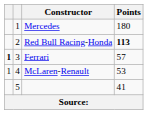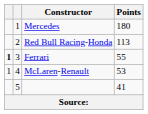 <table class="wikitable" style="font-size: 85%;">
 <tr>
 <th scope="col"></th>
 <th scope="col"></th>
 <th scope="col">Constructor</th>
 <th scope="col">Points</th>
 </tr>
 <tr>
 <td align="left"></td>
 <td align="center">1</td>
 <td> <a href='#'>Mercedes</a></td>
 <td align="left">180</td>
 </tr>
 <tr>
 <td align="left"></td>
 <td align="center">2</td>
 <td> <a href='#'>Red Bull Racing</a>-<a href='#'>Honda</a></td>
-<td align="left"><strong>113</strong></td>
+<td align="left">113</td>
 </tr>
 <tr>
 <td align="left"><strong> 1</strong></td>
 <td align="center">3</td>
 <td> <a href='#'>Ferrari</a></td>
-<td align="left">57</td>
+<td align="left">55</td>
 </tr>
 <tr>
 <td align="left"> 1</td>
 <td align="center">4</td>
 <td> <a href='#'>McLaren</a>-<a href='#'>Renault</a></td>
 <td align="left">53</td>
 </tr>
 <tr>
 <td align="left"></td>
 <td align="center">5</td>
 <td> </td>
 <td align="left">41</td>
 </tr>
 <tr>
 <th colspan=4>Source:</th>
 </tr>
 </table>
